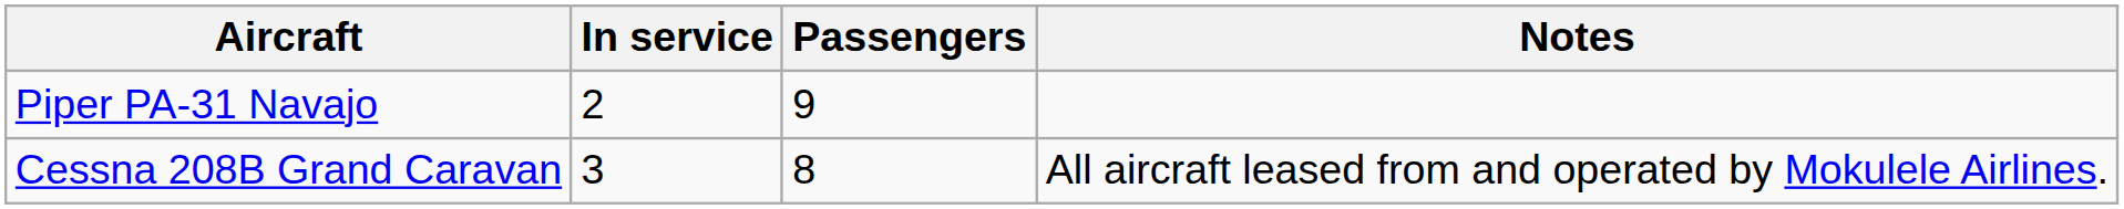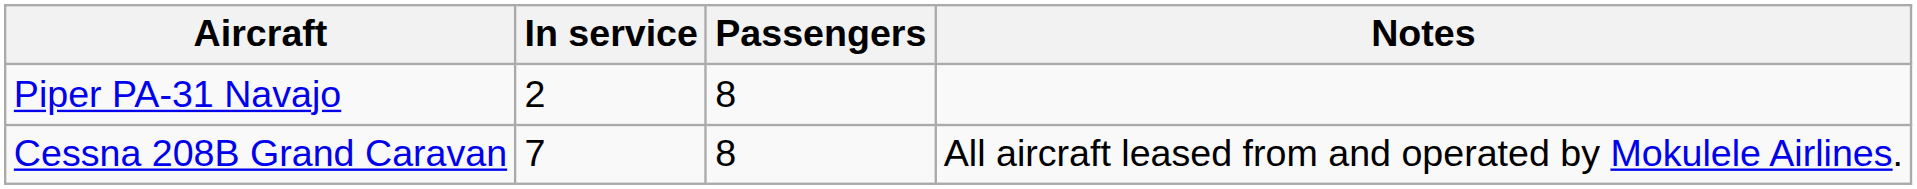 <table class="wikitable">
 <tr>
 <th>Aircraft</th>
 <th>In service</th>
 <th>Passengers</th>
 <th>Notes</th>
 </tr>
 <tr>
 <td><a href='#'>Piper PA-31 Navajo</a></td>
 <td>2</td>
-<td>9</td>
+<td>8</td>
 <td></td>
 </tr>
 <tr>
 <td><a href='#'>Cessna 208B Grand Caravan</a></td>
-<td>3</td>
+<td>7</td>
 <td>8</td>
 <td>All aircraft leased from and operated by <a href='#'>Mokulele Airlines</a>.</td>
 </tr>
 </table>
